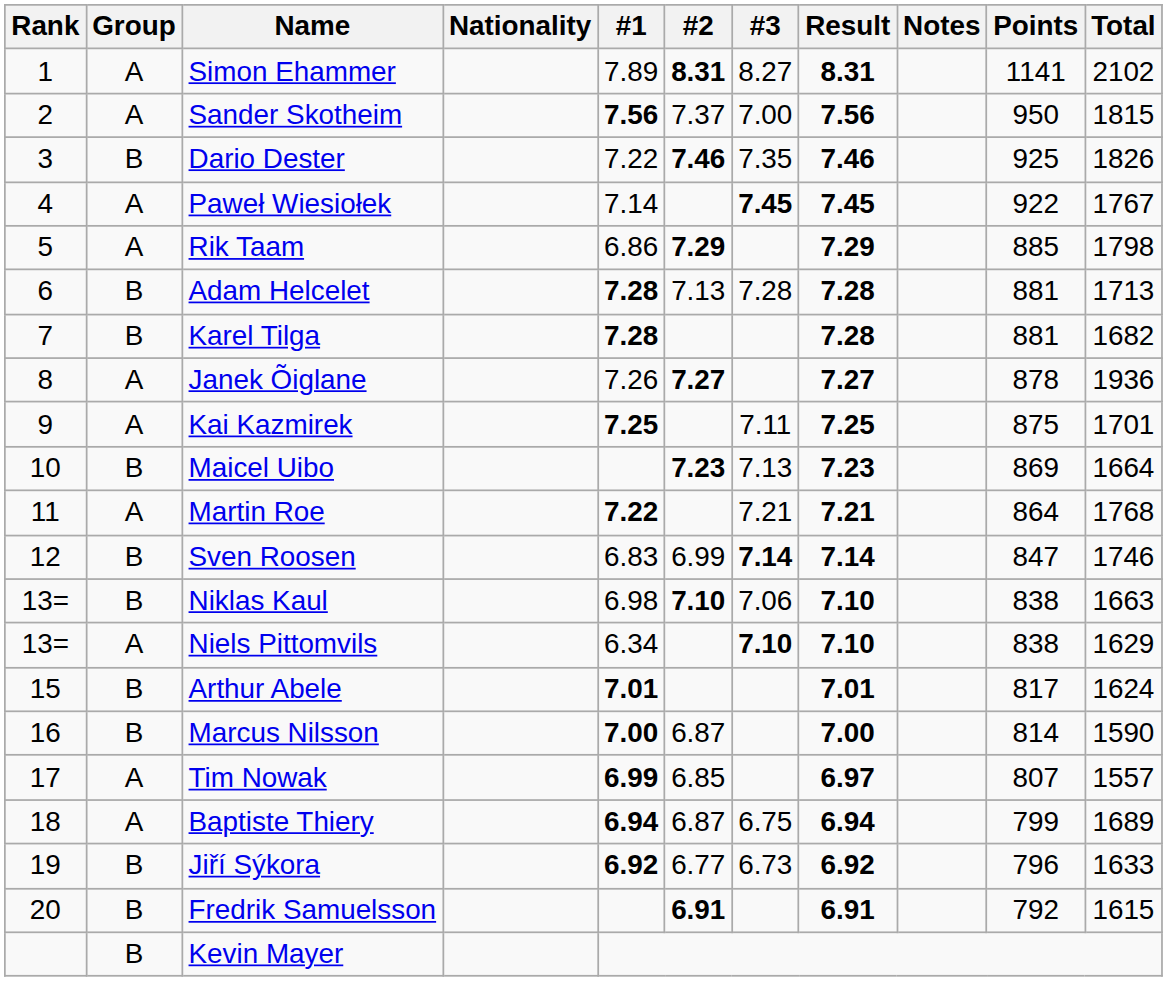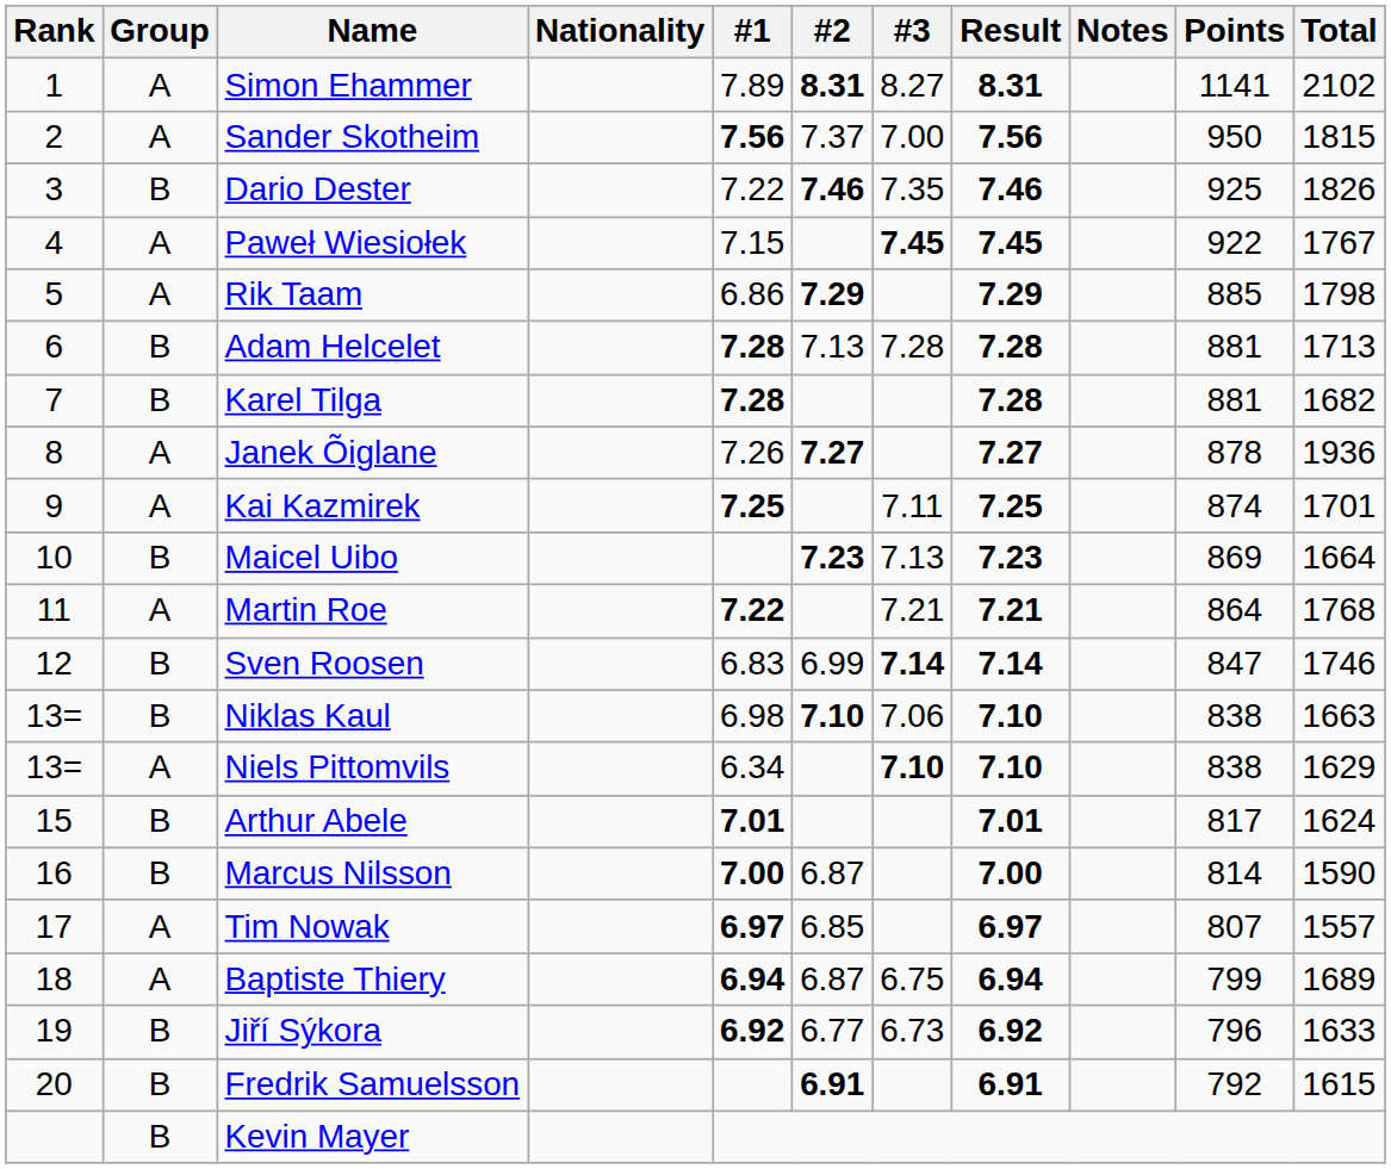 <table class="wikitable sortable" style="text-align:center">
 <tr>
 <th>Rank</th>
 <th>Group</th>
 <th>Name</th>
 <th>Nationality</th>
 <th>#1</th>
 <th>#2</th>
 <th>#3</th>
 <th>Result</th>
 <th>Notes</th>
 <th>Points</th>
 <th>Total</th>
 </tr>
 <tr>
 <td>1</td>
 <td>A</td>
 <td align=left><a href='#'>Simon Ehammer</a></td>
 <td align=left></td>
 <td>7.89</td>
 <td><strong>8.31</strong></td>
 <td>8.27</td>
 <td><strong>8.31</strong></td>
 <td></td>
 <td>1141</td>
 <td>2102</td>
 </tr>
 <tr>
 <td>2</td>
 <td>A</td>
 <td align=left><a href='#'>Sander Skotheim</a></td>
 <td align=left></td>
 <td><strong>7.56</strong></td>
 <td>7.37</td>
 <td>7.00</td>
 <td><strong>7.56</strong></td>
 <td></td>
 <td>950</td>
 <td>1815</td>
 </tr>
 <tr>
 <td>3</td>
 <td>B</td>
 <td align=left><a href='#'>Dario Dester</a></td>
 <td align=left></td>
 <td>7.22</td>
 <td><strong>7.46</strong></td>
 <td>7.35</td>
 <td><strong>7.46</strong></td>
 <td></td>
 <td>925</td>
 <td>1826</td>
 </tr>
 <tr>
 <td>4</td>
 <td>A</td>
 <td align=left><a href='#'>Paweł Wiesiołek</a></td>
 <td align=left></td>
-<td>7.14</td>
+<td>7.15</td>
 <td></td>
 <td><strong>7.45</strong></td>
 <td><strong>7.45</strong></td>
 <td></td>
 <td>922</td>
 <td>1767</td>
 </tr>
 <tr>
 <td>5</td>
 <td>A</td>
 <td align=left><a href='#'>Rik Taam</a></td>
 <td align=left></td>
 <td>6.86</td>
 <td><strong>7.29</strong></td>
 <td></td>
 <td><strong>7.29</strong></td>
 <td></td>
 <td>885</td>
 <td>1798</td>
 </tr>
 <tr>
 <td>6</td>
 <td>B</td>
 <td align=left><a href='#'>Adam Helcelet</a></td>
 <td align=left></td>
 <td><strong>7.28</strong></td>
 <td>7.13</td>
 <td>7.28</td>
 <td><strong>7.28</strong></td>
 <td></td>
 <td>881</td>
 <td>1713</td>
 </tr>
 <tr>
 <td>7</td>
 <td>B</td>
 <td align=left><a href='#'>Karel Tilga</a></td>
 <td align=left></td>
 <td><strong>7.28</strong></td>
 <td></td>
 <td></td>
 <td><strong>7.28</strong></td>
 <td></td>
 <td>881</td>
 <td>1682</td>
 </tr>
 <tr>
 <td>8</td>
 <td>A</td>
 <td align=left><a href='#'>Janek Õiglane</a></td>
 <td align=left></td>
 <td>7.26</td>
 <td><strong>7.27</strong></td>
 <td></td>
 <td><strong>7.27</strong></td>
 <td></td>
 <td>878</td>
 <td>1936</td>
 </tr>
 <tr>
 <td>9</td>
 <td>A</td>
 <td align=left><a href='#'>Kai Kazmirek</a></td>
 <td align=left></td>
 <td><strong>7.25</strong></td>
 <td></td>
 <td>7.11</td>
 <td><strong>7.25</strong></td>
 <td></td>
-<td>875</td>
+<td>874</td>
 <td>1701</td>
 </tr>
 <tr>
 <td>10</td>
 <td>B</td>
 <td align=left><a href='#'>Maicel Uibo</a></td>
 <td align=left></td>
 <td></td>
 <td><strong>7.23</strong></td>
 <td>7.13</td>
 <td><strong>7.23</strong></td>
 <td></td>
 <td>869</td>
 <td>1664</td>
 </tr>
 <tr>
 <td>11</td>
 <td>A</td>
 <td align=left><a href='#'>Martin Roe</a></td>
 <td align=left></td>
 <td><strong>7.22</strong></td>
 <td></td>
 <td>7.21</td>
 <td><strong>7.21</strong></td>
 <td></td>
 <td>864</td>
 <td>1768</td>
 </tr>
 <tr>
 <td>12</td>
 <td>B</td>
 <td align=left><a href='#'>Sven Roosen</a></td>
 <td align=left></td>
 <td>6.83</td>
 <td>6.99</td>
 <td><strong>7.14</strong></td>
 <td><strong>7.14</strong></td>
 <td></td>
 <td>847</td>
 <td>1746</td>
 </tr>
 <tr>
 <td>13=</td>
 <td>B</td>
 <td align=left><a href='#'>Niklas Kaul</a></td>
 <td align=left></td>
 <td>6.98</td>
 <td><strong>7.10</strong></td>
 <td>7.06</td>
 <td><strong>7.10</strong></td>
 <td></td>
 <td>838</td>
 <td>1663</td>
 </tr>
 <tr>
 <td>13=</td>
 <td>A</td>
 <td align=left><a href='#'>Niels Pittomvils</a></td>
 <td align=left></td>
 <td>6.34</td>
 <td></td>
 <td><strong>7.10</strong></td>
 <td><strong>7.10</strong></td>
 <td></td>
 <td>838</td>
 <td>1629</td>
 </tr>
 <tr>
 <td>15</td>
 <td>B</td>
 <td align=left><a href='#'>Arthur Abele</a></td>
 <td align=left></td>
 <td><strong>7.01</strong></td>
 <td></td>
 <td></td>
 <td><strong>7.01</strong></td>
 <td></td>
 <td>817</td>
 <td>1624</td>
 </tr>
 <tr>
 <td>16</td>
 <td>B</td>
 <td align=left><a href='#'>Marcus Nilsson</a></td>
 <td align=left></td>
 <td><strong>7.00</strong></td>
 <td>6.87</td>
 <td></td>
 <td><strong>7.00</strong></td>
 <td></td>
 <td>814</td>
 <td>1590</td>
 </tr>
 <tr>
 <td>17</td>
 <td>A</td>
 <td align=left><a href='#'>Tim Nowak</a></td>
 <td align=left></td>
-<td><strong>6.99</strong></td>
+<td><strong>6.97</strong></td>
 <td>6.85</td>
 <td></td>
 <td><strong>6.97</strong></td>
 <td></td>
 <td>807</td>
 <td>1557</td>
 </tr>
 <tr>
 <td>18</td>
 <td>A</td>
 <td align=left><a href='#'>Baptiste Thiery</a></td>
 <td align=left></td>
 <td><strong>6.94</strong></td>
 <td>6.87</td>
 <td>6.75</td>
 <td><strong>6.94</strong></td>
 <td></td>
 <td>799</td>
 <td>1689</td>
 </tr>
 <tr>
 <td>19</td>
 <td>B</td>
 <td align=left><a href='#'>Jiří Sýkora</a></td>
 <td align=left></td>
 <td><strong>6.92</strong></td>
 <td>6.77</td>
 <td>6.73</td>
 <td><strong>6.92</strong></td>
 <td></td>
 <td>796</td>
 <td>1633</td>
 </tr>
 <tr>
 <td>20</td>
 <td>B</td>
 <td align=left><a href='#'>Fredrik Samuelsson</a></td>
 <td align=left></td>
 <td></td>
 <td><strong>6.91</strong></td>
 <td></td>
 <td><strong>6.91</strong></td>
 <td></td>
 <td>792</td>
 <td>1615</td>
 </tr>
 <tr>
 <td></td>
 <td>B</td>
 <td align=left><a href='#'>Kevin Mayer</a></td>
 <td align=left></td>
 <td colspan=7></td>
 </tr>
 </table>
